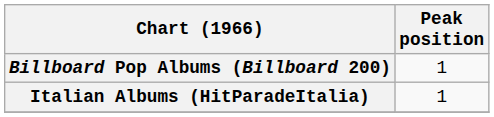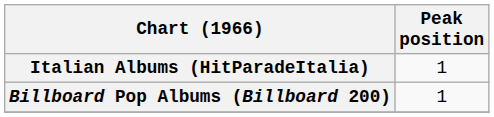 <table class="wikitable sortable plainrowheaders">
 <tr>
 <th scope="col">Chart (1966)</th>
 <th scope="col">Peak<br>position</th>
 </tr>
 <tr>
-<th scope="row"><em>Billboard</em> Pop Albums (<em>Billboard</em> 200)</th>
+<th scope="row">Italian Albums (HitParadeItalia)</th>
 <td style="text-align:center;">1</td>
 </tr>
 <tr>
-<th scope="row">Italian Albums (HitParadeItalia)</th>
+<th scope="row"><em>Billboard</em> Pop Albums (<em>Billboard</em> 200)</th>
 <td style="text-align:center;">1</td>
 </tr>
 <tr>
 </tr>
 </table>
